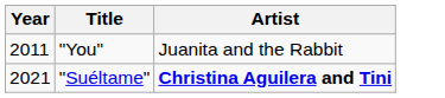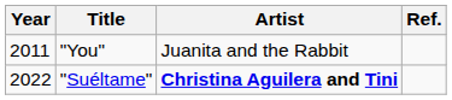 <table class="wikitable">
 <tr>
 <th>Year</th>
 <th>Title</th>
 <th>Artist</th>
+<th>Ref.</th>
 </tr>
 <tr>
 <td>2011</td>
 <td>"You"</td>
 <td>Juanita and the Rabbit</td>
+<td></td>
 </tr>
 <tr>
-<td>2021</td>
+<td>2022</td>
 <td>"<a href='#'>Suéltame</a>"</td>
 <td><strong><a href='#'>Christina Aguilera</a> and <a href='#'>Tini</a></strong></td>
+<td></td>
 </tr>
 </table>
